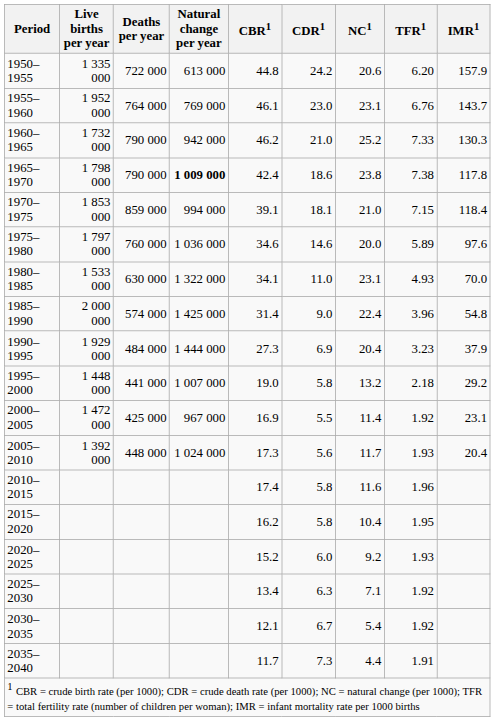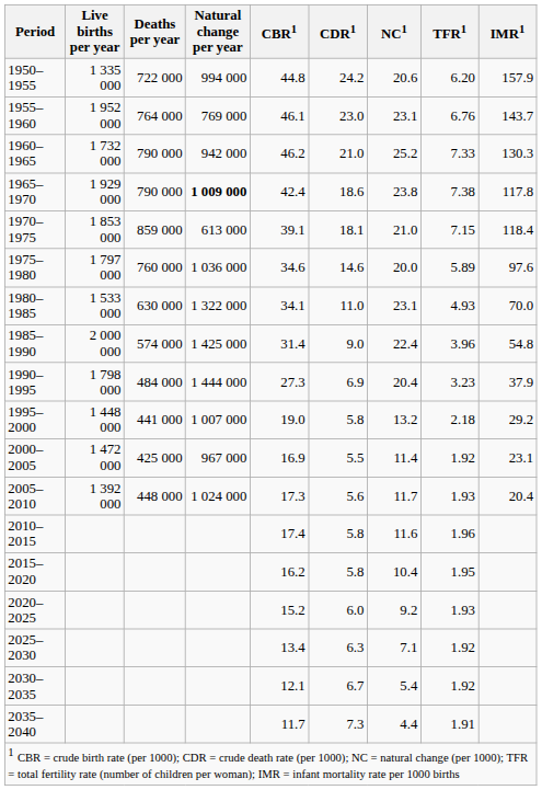 <table class="wikitable">
 <tr>
 <th width="80">Period</th>
 <th width="80">Live births per year</th>
 <th width="80">Deaths per year</th>
 <th width="80">Natural change per year</th>
 <th width="80">CBR<sup>1</sup></th>
 <th width="80">CDR<sup>1</sup></th>
 <th width="80">NC<sup>1</sup></th>
 <th width="80">TFR<sup>1</sup></th>
 <th width="80">IMR<sup>1</sup></th>
 </tr>
 <tr>
 <td>1950–1955</td>
 <td align="right">1 335 000</td>
 <td align="right">722 000</td>
-<td align="right">613 000</td>
+<td align="right">994 000</td>
 <td align="right">44.8</td>
 <td align="right">24.2</td>
 <td align="right">20.6</td>
 <td align="right">6.20</td>
 <td align="right">157.9</td>
 </tr>
 <tr>
 <td>1955–1960</td>
 <td align="right">1 952 000</td>
 <td align="right">764 000</td>
 <td align="right">769 000</td>
 <td align="right">46.1</td>
 <td align="right">23.0</td>
 <td align="right">23.1</td>
 <td align="right">6.76</td>
 <td align="right">143.7</td>
 </tr>
 <tr>
 <td>1960–1965</td>
 <td align="right">1 732 000</td>
 <td align="right">790 000</td>
 <td align="right">942 000</td>
 <td align="right">46.2</td>
 <td align="right">21.0</td>
 <td align="right">25.2</td>
 <td align="right">7.33</td>
 <td align="right">130.3</td>
 </tr>
 <tr>
 <td>1965–1970</td>
-<td align="right">1 798 000</td>
+<td align="right">1 929 000</td>
 <td align="right">790 000</td>
 <td align="right"><strong>1 009 000</strong></td>
 <td align="right">42.4</td>
 <td align="right">18.6</td>
 <td align="right">23.8</td>
 <td align="right">7.38</td>
 <td align="right">117.8</td>
 </tr>
 <tr>
 <td>1970–1975</td>
 <td align="right">1 853 000</td>
 <td align="right">859 000</td>
-<td align="right">994 000</td>
+<td align="right">613 000</td>
 <td align="right">39.1</td>
 <td align="right">18.1</td>
 <td align="right">21.0</td>
 <td align="right">7.15</td>
 <td align="right">118.4</td>
 </tr>
 <tr>
 <td>1975–1980</td>
 <td align="right">1 797 000</td>
 <td align="right">760 000</td>
 <td align="right">1 036 000</td>
 <td align="right">34.6</td>
 <td align="right">14.6</td>
 <td align="right">20.0</td>
 <td align="right">5.89</td>
 <td align="right">97.6</td>
 </tr>
 <tr>
 <td>1980–1985</td>
 <td align="right">1 533 000</td>
 <td align="right">630 000</td>
 <td align="right">1 322 000</td>
 <td align="right">34.1</td>
 <td align="right">11.0</td>
 <td align="right">23.1</td>
 <td align="right">4.93</td>
 <td align="right">70.0</td>
 </tr>
 <tr>
 <td>1985–1990</td>
 <td align="right">2 000 000</td>
 <td align="right">574 000</td>
 <td align="right">1 425 000</td>
 <td align="right">31.4</td>
 <td align="right">9.0</td>
 <td align="right">22.4</td>
 <td align="right">3.96</td>
 <td align="right">54.8</td>
 </tr>
 <tr>
 <td>1990–1995</td>
-<td align="right">1 929 000</td>
+<td align="right">1 798 000</td>
 <td align="right">484 000</td>
 <td align="right">1 444 000</td>
 <td align="right">27.3</td>
 <td align="right">6.9</td>
 <td align="right">20.4</td>
 <td align="right">3.23</td>
 <td align="right">37.9</td>
 </tr>
 <tr>
 <td>1995–2000</td>
 <td align="right">1 448 000</td>
 <td align="right">441 000</td>
 <td align="right">1 007 000</td>
 <td align="right">19.0</td>
 <td align="right">5.8</td>
 <td align="right">13.2</td>
 <td align="right">2.18</td>
 <td align="right">29.2</td>
 </tr>
 <tr>
 <td>2000–2005</td>
 <td align="right">1 472 000</td>
 <td align="right">425 000</td>
 <td align="right">967 000</td>
 <td align="right">16.9</td>
 <td align="right">5.5</td>
 <td align="right">11.4</td>
 <td align="right">1.92</td>
 <td align="right">23.1</td>
 </tr>
 <tr>
 <td>2005–2010</td>
 <td align="right">1 392 000</td>
 <td align="right">448 000</td>
 <td align="right">1 024 000</td>
 <td align="right">17.3</td>
 <td align="right">5.6</td>
 <td align="right">11.7</td>
 <td align="right">1.93</td>
 <td align="right">20.4</td>
 </tr>
 <tr>
 <td>2010–2015</td>
 <td align="right"></td>
 <td align="right"></td>
 <td align="right"></td>
 <td align="right">17.4</td>
 <td align="right">5.8</td>
 <td align="right">11.6</td>
 <td align="right">1.96</td>
 <td align="right"></td>
 </tr>
 <tr>
 <td>2015–2020</td>
 <td align="right"></td>
 <td align="right"></td>
 <td align="right"></td>
 <td align="right">16.2</td>
 <td align="right">5.8</td>
 <td align="right">10.4</td>
 <td align="right">1.95</td>
 <td align="right"></td>
 </tr>
 <tr>
 <td>2020–2025</td>
 <td align="right"></td>
 <td align="right"></td>
 <td align="right"></td>
 <td align="right">15.2</td>
 <td align="right">6.0</td>
 <td align="right">9.2</td>
 <td align="right">1.93</td>
 <td align="right"></td>
 </tr>
 <tr>
 <td>2025–2030</td>
 <td align="right"></td>
 <td align="right"></td>
 <td align="right"></td>
 <td align="right">13.4</td>
 <td align="right">6.3</td>
 <td align="right">7.1</td>
 <td align="right">1.92</td>
 <td align="right"></td>
 </tr>
 <tr>
 <td>2030–2035</td>
 <td align="right"></td>
 <td align="right"></td>
 <td align="right"></td>
 <td align="right">12.1</td>
 <td align="right">6.7</td>
 <td align="right">5.4</td>
 <td align="right">1.92</td>
 <td align="right"></td>
 </tr>
 <tr>
 <td>2035–2040</td>
 <td align="right"></td>
 <td align="right"></td>
 <td align="right"></td>
 <td align="right">11.7</td>
 <td align="right">7.3</td>
 <td align="right">4.4</td>
 <td align="right">1.91</td>
 <td align="right"></td>
 </tr>
 <tr>
 <td colspan="9"><sup>1</sup> <small>CBR = crude birth rate (per 1000); CDR = crude death rate (per 1000); NC = natural change (per 1000); TFR = total fertility rate (number of children per woman); IMR = infant mortality rate per 1000 births</small></td>
 </tr>
 </table>
